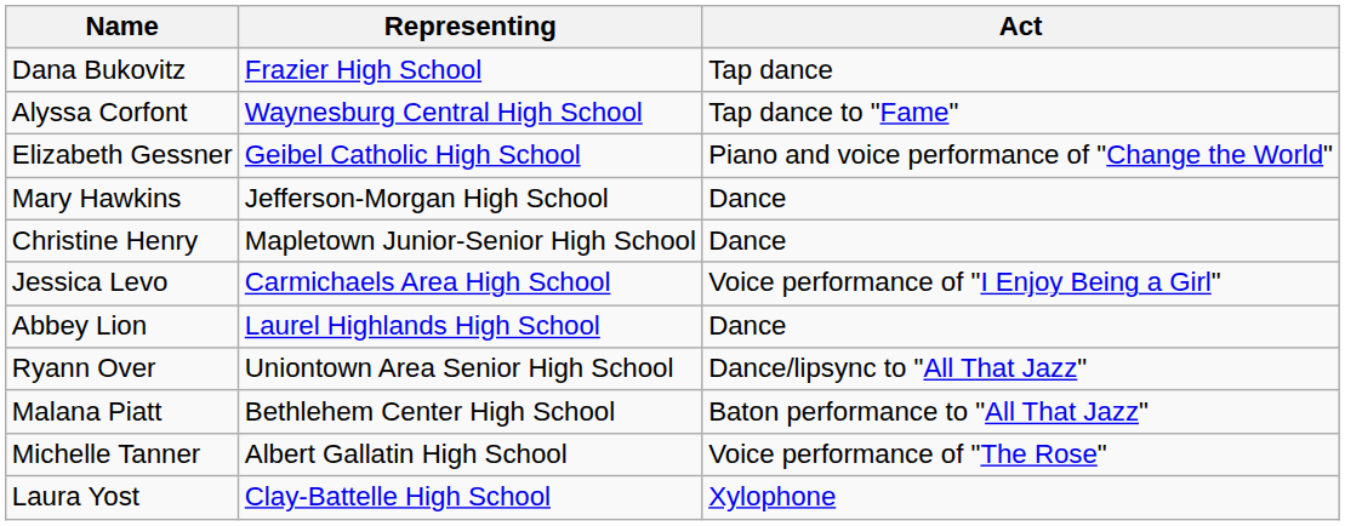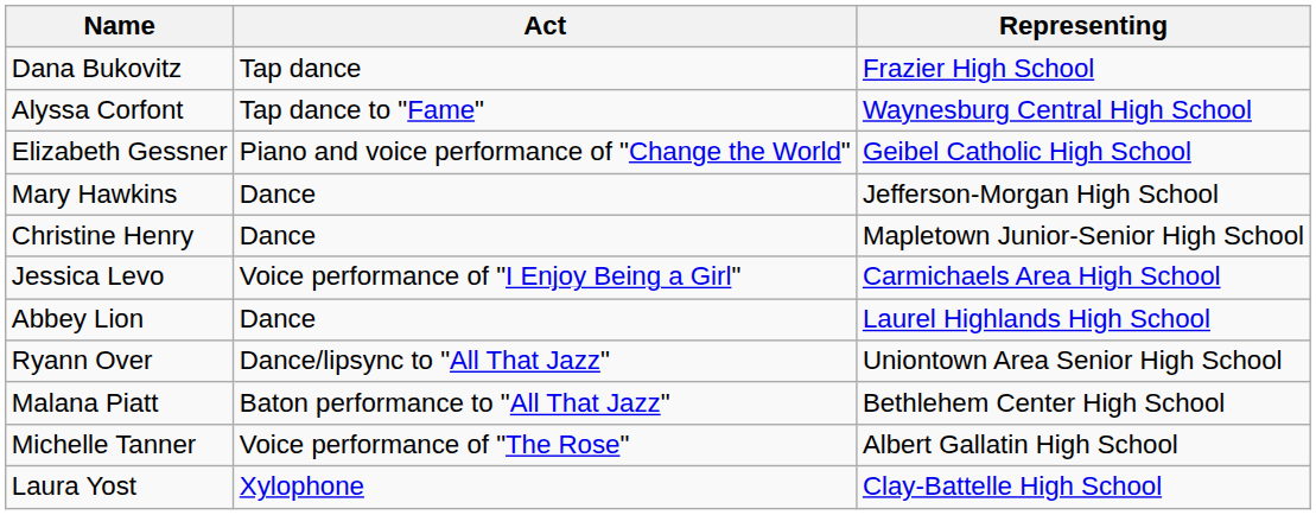 <table class="wikitable">
 <tr>
 <th>Name</th>
+<th>Act</th>
 <th>Representing</th>
-<th>Act</th>
 </tr>
 <tr>
 <td>Dana Bukovitz</td>
+<td>Tap dance</td>
 <td><a href='#'>Frazier High School</a></td>
-<td>Tap dance</td>
 </tr>
 <tr>
 <td>Alyssa Corfont</td>
+<td>Tap dance to "<a href='#'>Fame</a>"</td>
 <td><a href='#'>Waynesburg Central High School</a></td>
-<td>Tap dance to "<a href='#'>Fame</a>"</td>
 </tr>
 <tr>
 <td>Elizabeth Gessner</td>
+<td>Piano and voice performance of "<a href='#'>Change the World</a>"</td>
 <td><a href='#'>Geibel Catholic High School</a></td>
-<td>Piano and voice performance of "<a href='#'>Change the World</a>"</td>
 </tr>
 <tr>
 <td>Mary Hawkins</td>
+<td>Dance</td>
 <td>Jefferson-Morgan High School</td>
-<td>Dance</td>
 </tr>
 <tr>
 <td>Christine Henry</td>
+<td>Dance</td>
 <td>Mapletown Junior-Senior High School</td>
-<td>Dance</td>
 </tr>
 <tr>
 <td>Jessica Levo</td>
+<td>Voice performance of "<a href='#'>I Enjoy Being a Girl</a>"</td>
 <td><a href='#'>Carmichaels Area High School</a></td>
-<td>Voice performance of "<a href='#'>I Enjoy Being a Girl</a>"</td>
 </tr>
 <tr>
 <td>Abbey Lion</td>
+<td>Dance</td>
 <td><a href='#'>Laurel Highlands High School</a></td>
-<td>Dance</td>
 </tr>
 <tr>
 <td>Ryann Over</td>
+<td>Dance/lipsync to "<a href='#'>All That Jazz</a>"</td>
 <td>Uniontown Area Senior High School</td>
-<td>Dance/lipsync to "<a href='#'>All That Jazz</a>"</td>
 </tr>
 <tr>
 <td>Malana Piatt</td>
+<td>Baton performance to "<a href='#'>All That Jazz</a>"</td>
 <td>Bethlehem Center High School</td>
-<td>Baton performance to "<a href='#'>All That Jazz</a>"</td>
 </tr>
 <tr>
 <td>Michelle Tanner</td>
+<td>Voice performance of "<a href='#'>The Rose</a>"</td>
 <td>Albert Gallatin High School</td>
-<td>Voice performance of "<a href='#'>The Rose</a>"</td>
 </tr>
 <tr>
 <td>Laura Yost</td>
+<td><a href='#'>Xylophone</a></td>
 <td><a href='#'>Clay-Battelle High School</a></td>
-<td><a href='#'>Xylophone</a></td>
 </tr>
 </table>
